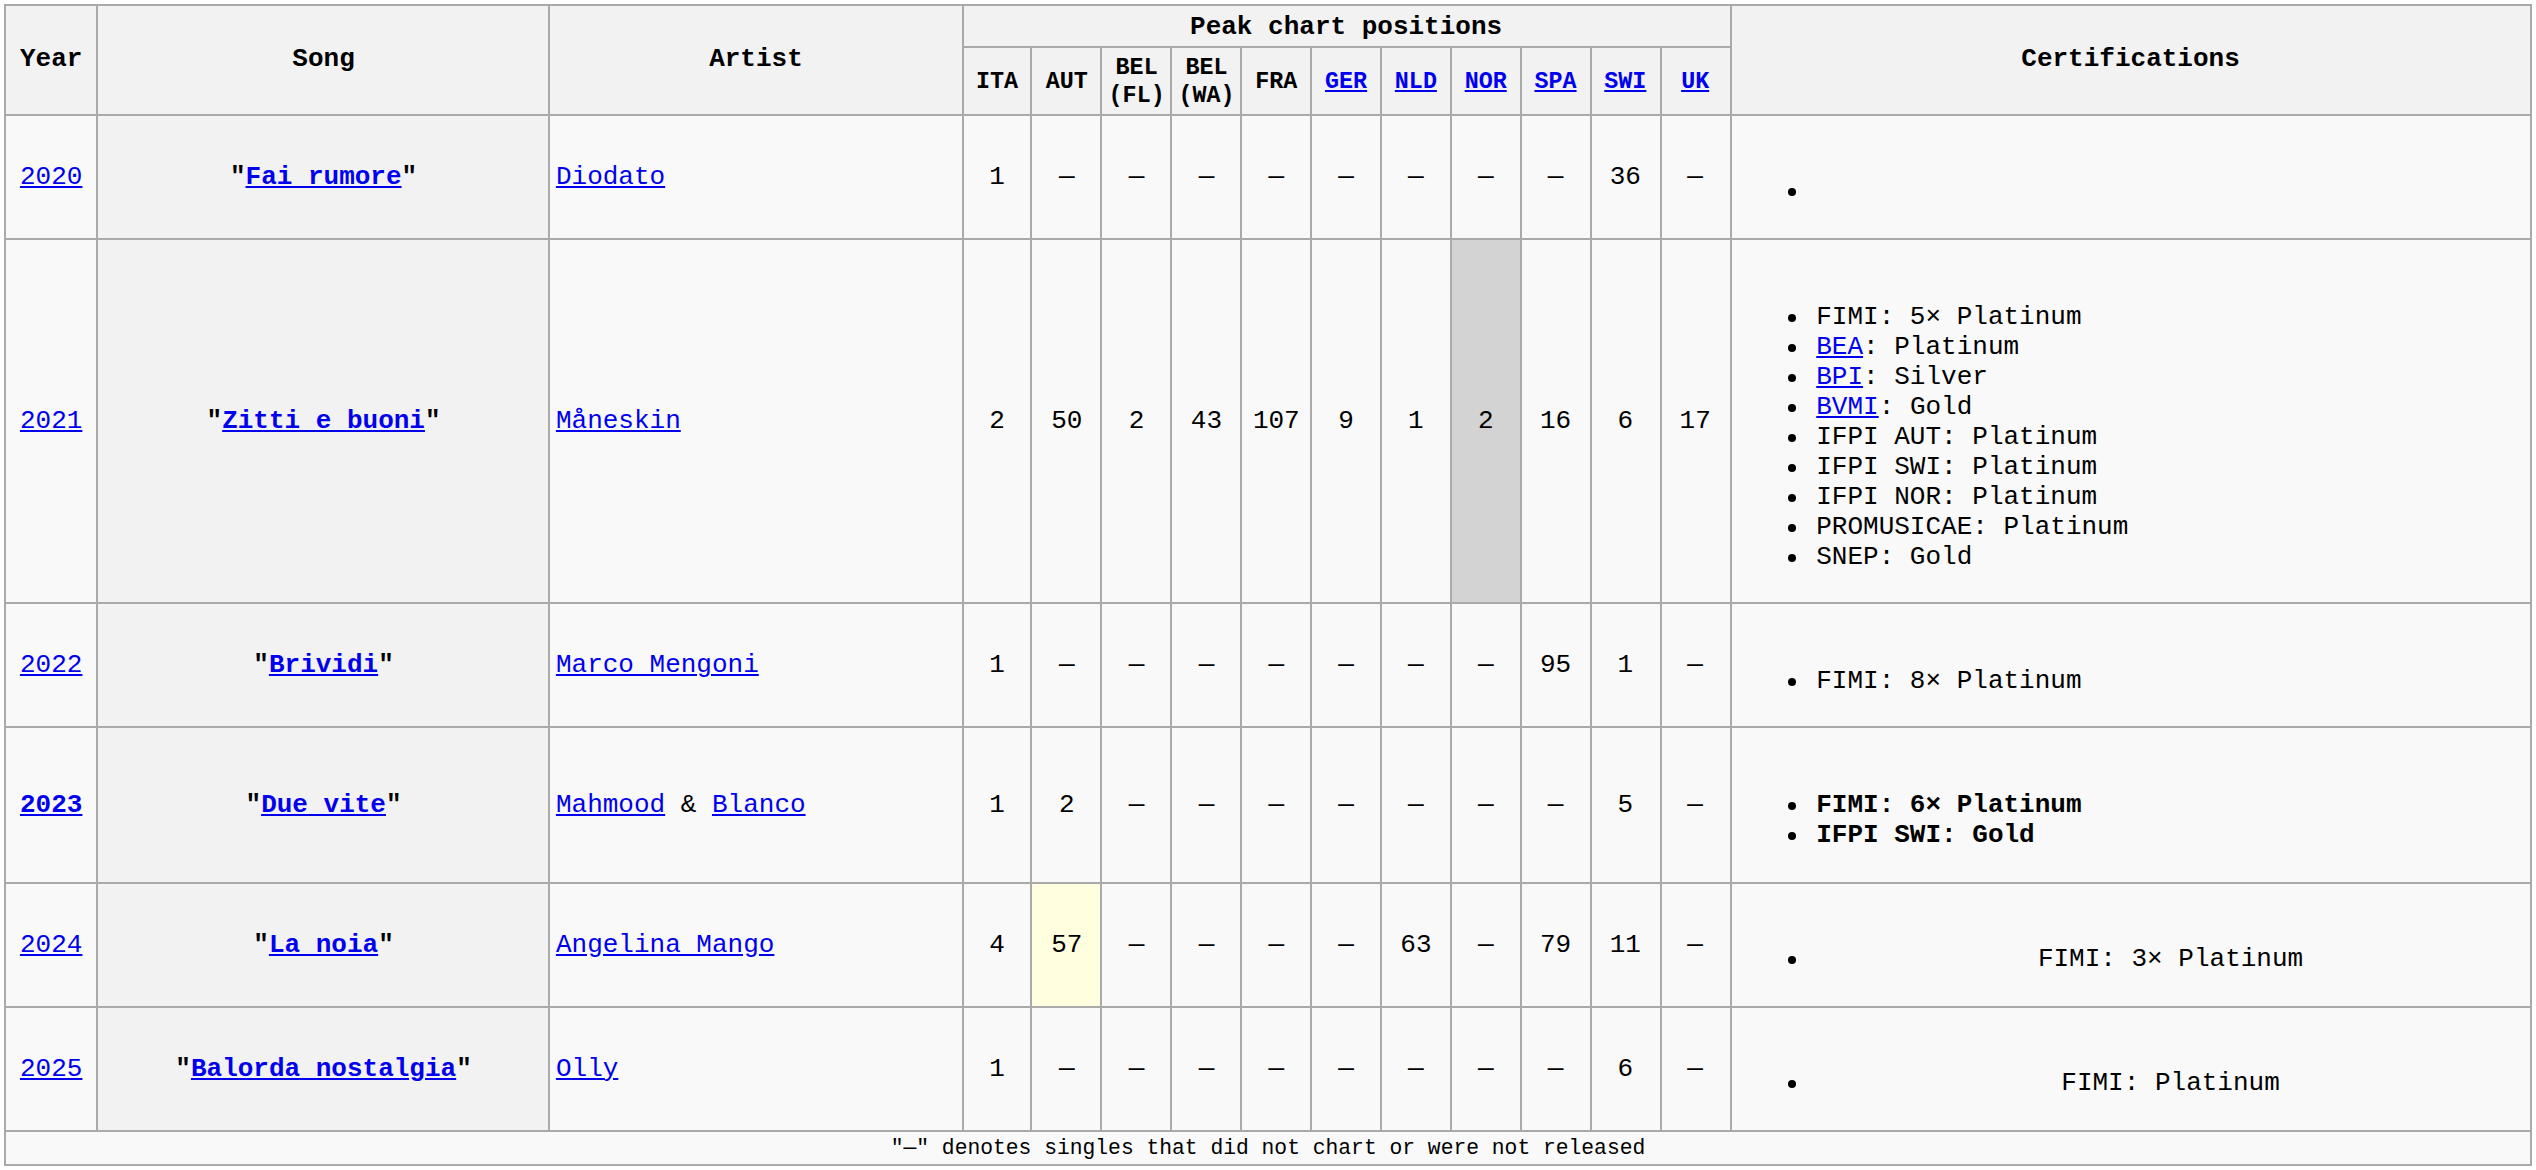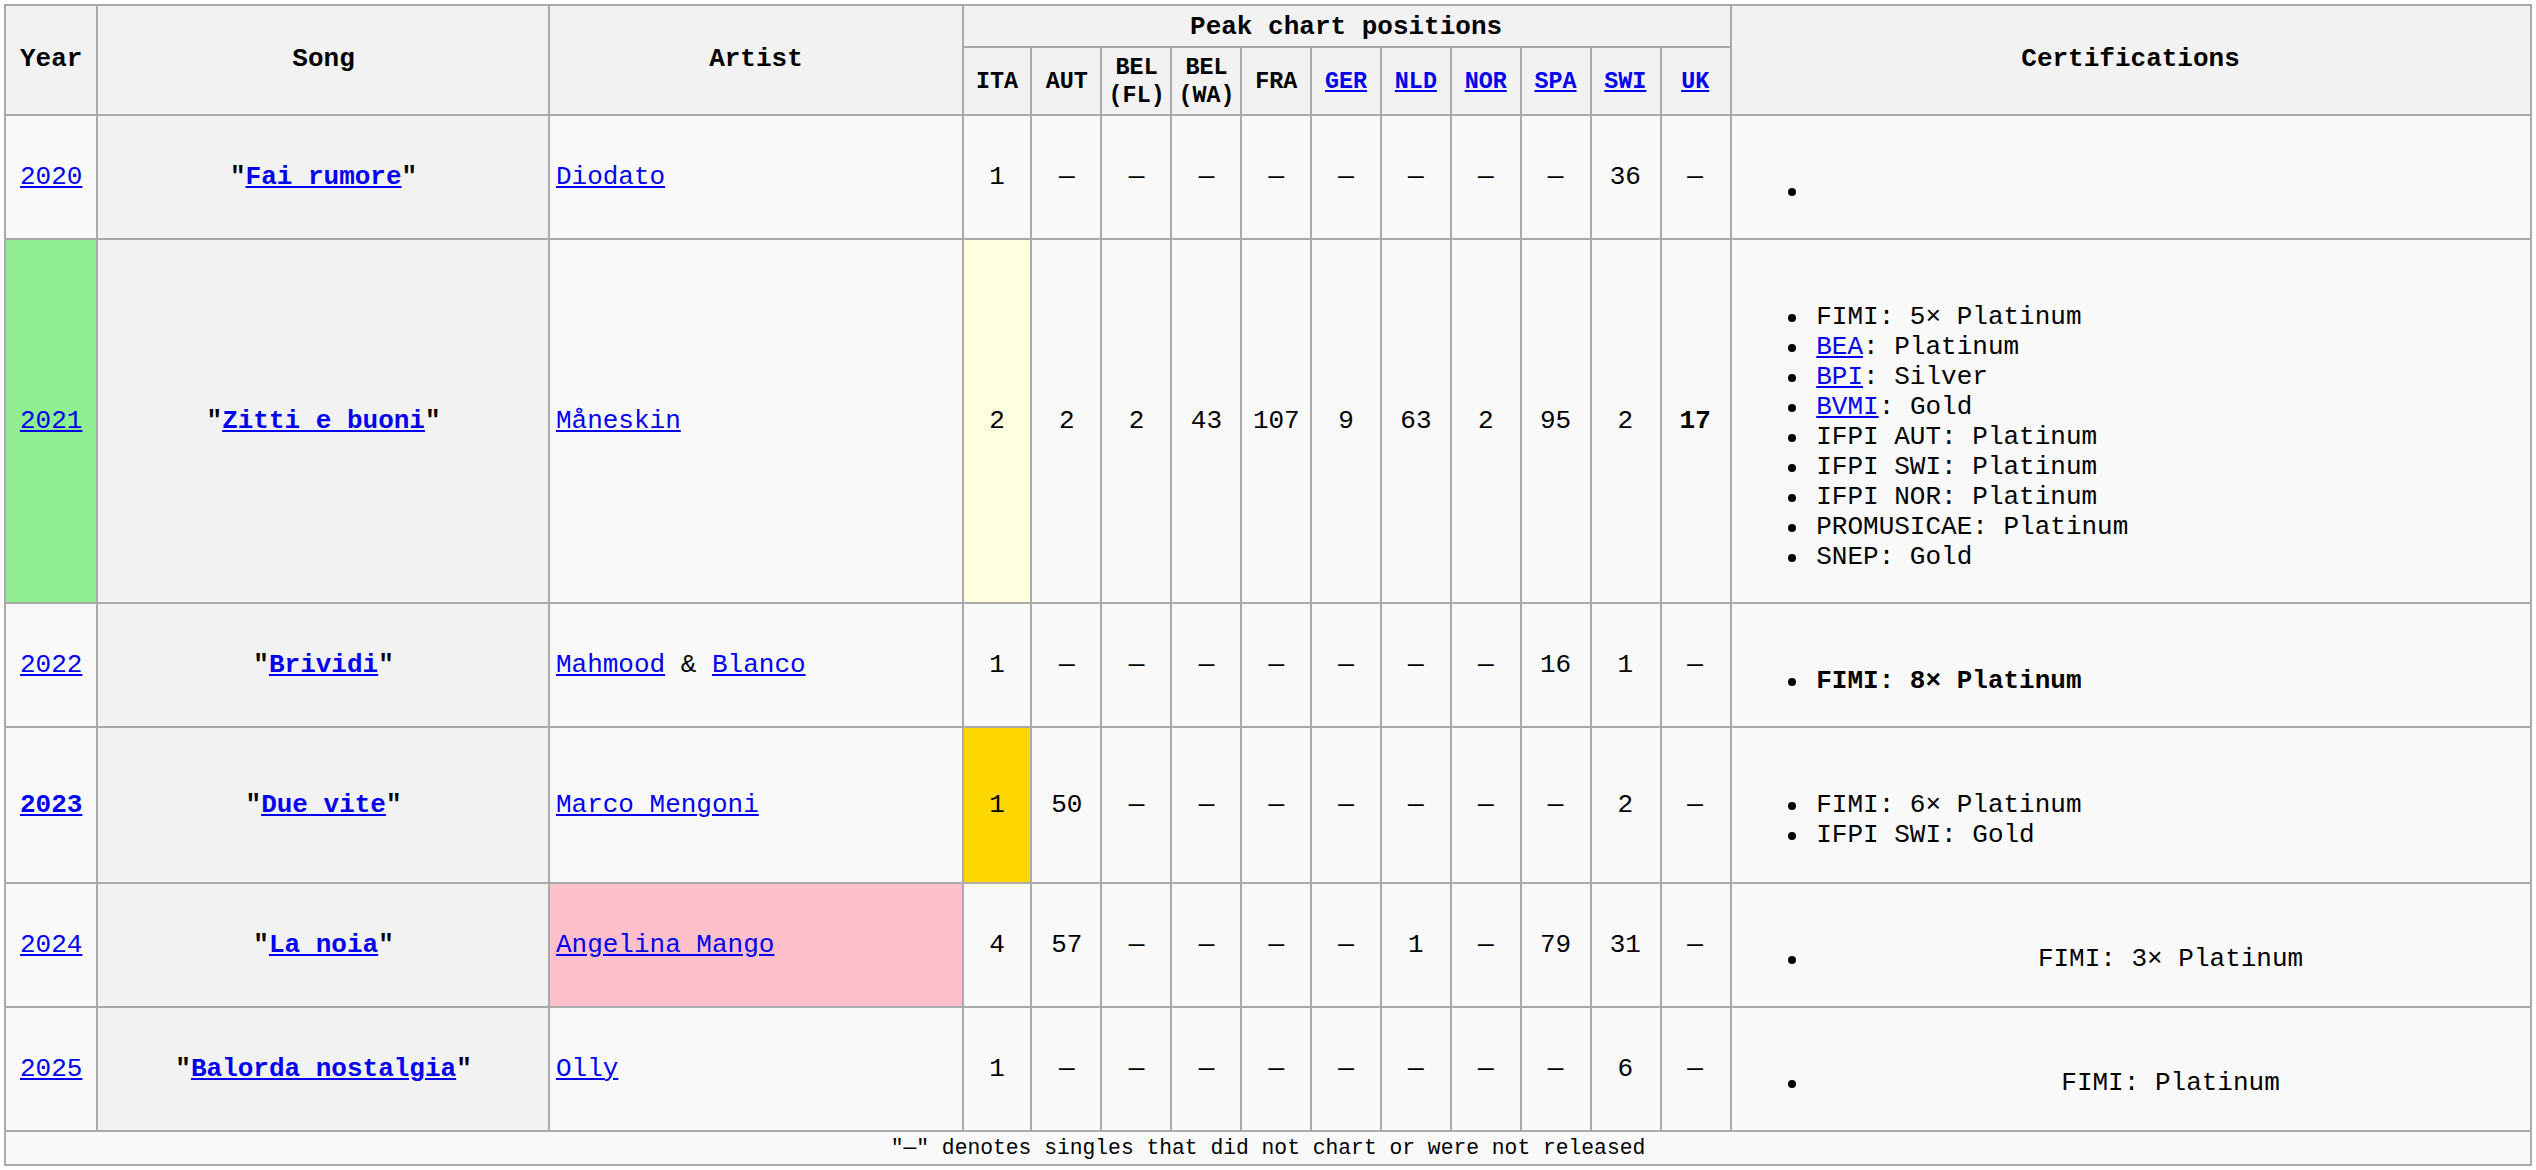 <table class="wikitable plainrowheaders" style="text-align:center;width:100%;">
 <tr>
 <th rowspan="2" style="width:40px;">Year</th>
 <th rowspan="2" style="width:220px;">Song</th>
 <th rowspan="2" style="width:200px;">Artist</th>
 <th colspan="11">Peak chart positions</th>
 <th rowspan="2">Certifications</th>
 </tr>
 <tr>
 <th scope="col" style="width:2.5em;font-size:90%;">ITA<br></th>
 <th scope="col" style="width:2.5em;font-size:90%;">AUT<br></th>
 <th scope="col" style="width:2.5em;font-size:90%;">BEL<br>(FL)<br></th>
 <th scope="col" style="width:2.5em;font-size:90%;">BEL<br>(WA)<br></th>
 <th scope="col" style="width:2.5em;font-size:90%;">FRA<br></th>
 <th scope="col" style="width:2.5em;font-size:90%;"><a href='#'>GER</a><br></th>
 <th scope="col" style="width:2.5em;font-size:90%;"><a href='#'>NLD</a><br></th>
 <th scope="col" style="width:2.5em;font-size:90%;"><a href='#'>NOR</a><br></th>
 <th scope="col" style="width:2.5em;font-size:90%;"><a href='#'>SPA</a><br></th>
 <th scope="col" style="width:2.5em;font-size:90%;"><a href='#'>SWI</a><br></th>
 <th scope="col" style="width:2.5em;font-size:90%;"><a href='#'>UK</a><br></th>
 </tr>
 <tr>
 <td><a href='#'>2020</a></td>
 <th scope="row">"<a href='#'>Fai rumore</a>"</th>
 <td style="text-align:left;"><a href='#'>Diodato</a></td>
 <td>1</td>
 <td>—</td>
 <td>—</td>
 <td>—</td>
 <td>—</td>
 <td>—</td>
 <td>—</td>
 <td>—</td>
 <td>—</td>
 <td>36</td>
 <td>—</td>
 <td style="text-align:left;"><br><ul><li></li></ul></td>
 </tr>
 <tr>
-<td><a href='#'>2021</a></td>
+<td style="background: lightgreen;"><a href='#'>2021</a></td>
 <th scope="row">"<a href='#'>Zitti e buoni</a>"</th>
 <td style="text-align:left;"><a href='#'>Måneskin</a></td>
+<td style="background: lightyellow;">2</td>
 <td>2</td>
-<td>50</td>
 <td>2</td>
 <td>43</td>
 <td>107</td>
 <td>9</td>
-<td>1</td>
-<td style="background: lightgrey;">2</td>
-<td>16</td>
-<td>6</td>
-<td>17</td>
+<td>63</td>
+<td>2</td>
+<td>95</td>
+<td>2</td>
+<td><strong>17</strong></td>
 <td style="text-align:left;"><br><ul><li>FIMI: 5× Platinum</li><li><a href='#'>BEA</a>: Platinum</li><li><a href='#'>BPI</a>: Silver</li><li><a href='#'>BVMI</a>: Gold</li><li>IFPI AUT: Platinum</li><li>IFPI SWI: Platinum</li><li>IFPI NOR: Platinum</li><li>PROMUSICAE: Platinum</li><li>SNEP: Gold</li></ul></td>
 </tr>
 <tr>
 <td><a href='#'>2022</a></td>
 <th scope="row">"<a href='#'>Brividi</a>"</th>
-<td style="text-align:left;"><a href='#'>Marco Mengoni</a></td>
+<td style="text-align:left;"><a href='#'>Mahmood</a> & <a href='#'>Blanco</a></td>
 <td>1</td>
 <td>—</td>
 <td>—</td>
 <td>—</td>
 <td>—</td>
 <td>—</td>
 <td>—</td>
 <td>—</td>
-<td>95</td>
+<td>16</td>
 <td>1</td>
 <td>—</td>
-<td style="text-align:left;"><br><ul><li>FIMI: 8× Platinum</li></ul></td>
+<td style="text-align:left;"><strong><br><ul><li>FIMI: 8× Platinum</li></ul></strong></td>
 </tr>
 <tr>
 <td><strong><a href='#'>2023</a></strong></td>
 <th scope="row">"<a href='#'>Due vite</a>"</th>
-<td style="text-align:left;"><a href='#'>Mahmood</a> & <a href='#'>Blanco</a></td>
-<td>1</td>
-<td>2</td>
+<td style="text-align:left;"><a href='#'>Marco Mengoni</a></td>
+<td style="background: gold;">1</td>
+<td>50</td>
 <td>—</td>
 <td>—</td>
 <td>—</td>
 <td>—</td>
 <td>—</td>
 <td>—</td>
 <td>—</td>
-<td>5</td>
+<td>2</td>
 <td>—</td>
-<td style="text-align:left;"><strong><br><ul><li>FIMI: 6× Platinum</li><li>IFPI SWI: Gold</li></ul></strong></td>
+<td style="text-align:left;"><br><ul><li>FIMI: 6× Platinum</li><li>IFPI SWI: Gold</li></ul></td>
 </tr>
 <tr>
 <td><a href='#'>2024</a></td>
 <th scope="row">"<a href='#'>La noia</a>"</th>
-<td style="text-align:left;"><a href='#'>Angelina Mango</a></td>
+<td style="background: pink; text-align:left;"><a href='#'>Angelina Mango</a></td>
 <td>4</td>
-<td style="background: lightyellow;">57</td>
+<td>57</td>
 <td>—</td>
 <td>—</td>
 <td>—</td>
 <td>—</td>
-<td>63</td>
+<td>1</td>
 <td>—</td>
 <td>79</td>
-<td>11</td>
+<td>31</td>
 <td>—</td>
 <td><br><ul><li>FIMI: 3× Platinum</li></ul></td>
 </tr>
 <tr>
 <td><a href='#'>2025</a></td>
 <th scope="row">"<a href='#'>Balorda nostalgia</a>"</th>
 <td style="text-align:left;"><a href='#'>Olly</a></td>
 <td>1</td>
 <td>—</td>
 <td>—</td>
 <td>—</td>
 <td>—</td>
 <td>—</td>
 <td>—</td>
 <td>—</td>
 <td>—</td>
 <td>6</td>
 <td>—</td>
 <td><br><ul><li>FIMI: Platinum</li></ul></td>
 </tr>
 <tr>
 <td colspan="30" style="text-align:center;font-size:8pt">"—" denotes singles that did not chart or were not released</td>
 </tr>
 <tr>
 </tr>
 </table>
